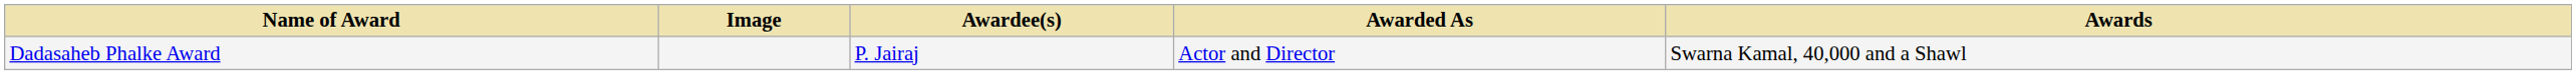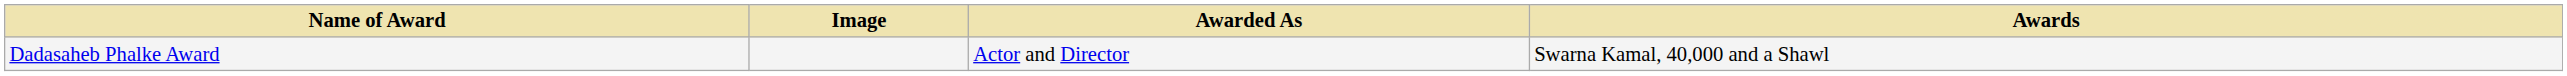 <table class="wikitable" style="width:100%;">
 <tr>
 <th style="background-color:#EFE4B0;">Name of Award</th>
 <th style="background-color:#EFE4B0;">Image</th>
-<th style="background-color:#EFE4B0;">Awardee(s)</th>
 <th style="background-color:#EFE4B0;">Awarded As</th>
 <th style="background-color:#EFE4B0;">Awards</th>
 </tr>
 <tr style="background-color:#F4F4F4">
 <td><a href='#'>Dadasaheb Phalke Award</a></td>
 <td></td>
-<td><a href='#'>P. Jairaj</a></td>
 <td><a href='#'>Actor</a> and <a href='#'>Director</a></td>
 <td>Swarna Kamal, 40,000 and a Shawl</td>
 </tr>
 </table>
